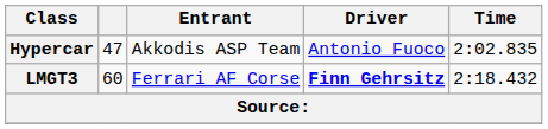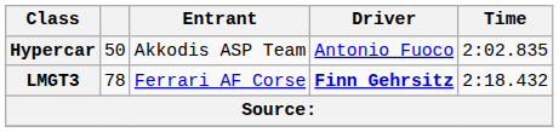 <table class="wikitable" style="font-size:90%;">
 <tr>
 <th>Class</th>
 <th></th>
 <th>Entrant</th>
 <th>Driver</th>
 <th>Time</th>
 </tr>
 <tr>
 <th>Hypercar</th>
-<td style="text-align:center;">47</td>
+<td style="text-align:center;">50</td>
 <td> Akkodis ASP Team</td>
 <td> <a href='#'>Antonio Fuoco</a></td>
 <td>2:02.835</td>
 </tr>
 <tr>
 <th>LMGT3</th>
-<td style="text-align:center;">60</td>
+<td style="text-align:center;">78</td>
 <td> <a href='#'>Ferrari AF Corse</a></td>
 <td><strong> <a href='#'>Finn Gehrsitz</a></strong></td>
 <td>2:18.432</td>
 </tr>
 <tr>
 <th colspan="6">Source:</th>
 </tr>
 <tr>
 </tr>
 </table>
